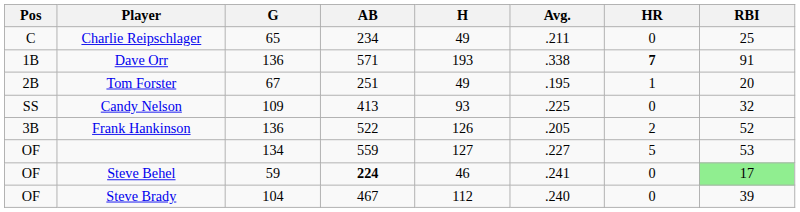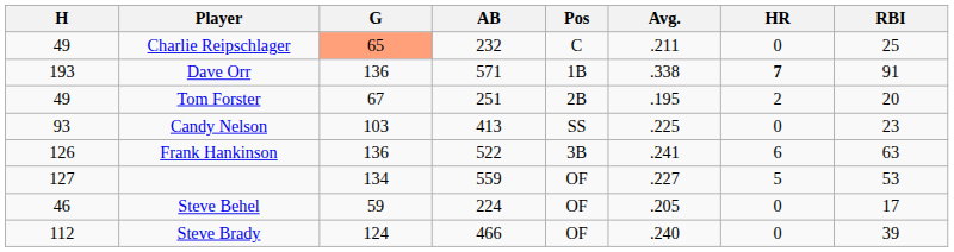 <table class="wikitable sortable">
 <tr>
-<th bgcolor="#DDDDFF" width="5%">Pos</th>
+<th bgcolor="#DDDDFF" width="9%">H</th>
 <th bgcolor="#DDDDFF" width="16%">Player</th>
 <th bgcolor="#DDDDFF" width="9%">G</th>
 <th bgcolor="#DDDDFF" width="9%">AB</th>
-<th bgcolor="#DDDDFF" width="9%">H</th>
+<th bgcolor="#DDDDFF" width="5%">Pos</th>
 <th bgcolor="#DDDDFF" width="9%">Avg.</th>
 <th bgcolor="#DDDDFF" width="9%">HR</th>
 <th bgcolor="#DDDDFF" width="9%">RBI</th>
 </tr>
 <tr align="center">
+<td>49</td>
+<td><a href='#'>Charlie Reipschlager</a></td>
+<td style="background: lightsalmon;">65</td>
+<td>232</td>
 <td>C</td>
-<td><a href='#'>Charlie Reipschlager</a></td>
-<td>65</td>
-<td>234</td>
-<td>49</td>
 <td>.211</td>
 <td>0</td>
 <td>25</td>
 </tr>
 <tr align=center>
-<td>1B</td>
+<td>193</td>
 <td><a href='#'>Dave Orr</a></td>
 <td>136</td>
 <td>571</td>
-<td>193</td>
+<td>1B</td>
 <td>.338</td>
 <td><strong>7</strong></td>
 <td>91</td>
 </tr>
 <tr align=center>
-<td>2B</td>
+<td>49</td>
 <td><a href='#'>Tom Forster</a></td>
 <td>67</td>
 <td>251</td>
-<td>49</td>
+<td>2B</td>
 <td>.195</td>
-<td>1</td>
+<td>2</td>
 <td>20</td>
 </tr>
 <tr align=center>
+<td>93</td>
+<td><a href='#'>Candy Nelson</a></td>
+<td>103</td>
+<td>413</td>
 <td>SS</td>
-<td><a href='#'>Candy Nelson</a></td>
-<td>109</td>
-<td>413</td>
-<td>93</td>
 <td>.225</td>
 <td>0</td>
-<td>32</td>
+<td>23</td>
 </tr>
 <tr align=center>
-<td>3B</td>
+<td>126</td>
 <td><a href='#'>Frank Hankinson</a></td>
 <td>136</td>
 <td>522</td>
-<td>126</td>
-<td>.205</td>
-<td>2</td>
-<td>52</td>
+<td>3B</td>
+<td>.241</td>
+<td>6</td>
+<td>63</td>
 </tr>
 <tr align=center>
-<td>OF</td>
+<td>127</td>
 <td></td>
 <td>134</td>
 <td>559</td>
-<td>127</td>
+<td>OF</td>
 <td>.227</td>
 <td>5</td>
 <td>53</td>
 </tr>
 <tr align=center>
-<td>OF</td>
+<td>46</td>
 <td><a href='#'>Steve Behel</a></td>
 <td>59</td>
-<td><strong>224</strong></td>
-<td>46</td>
-<td>.241</td>
+<td>224</td>
+<td>OF</td>
+<td>.205</td>
 <td>0</td>
-<td style="background: lightgreen;">17</td>
+<td>17</td>
 </tr>
 <tr align=center>
+<td>112</td>
+<td><a href='#'>Steve Brady</a></td>
+<td>124</td>
+<td>466</td>
 <td>OF</td>
-<td><a href='#'>Steve Brady</a></td>
-<td>104</td>
-<td>467</td>
-<td>112</td>
 <td>.240</td>
 <td>0</td>
 <td>39</td>
 </tr>
 </table>
